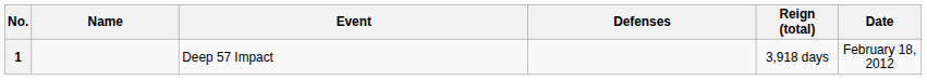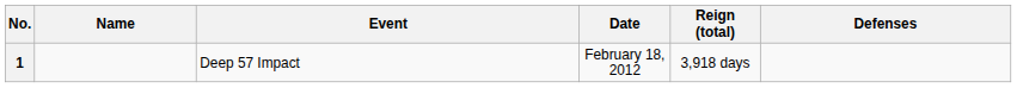 <table class="wikitable" style="width:90%;">
 <tr>
 <th style="width:2%;">No.</th>
 <th>Name</th>
 <th>Event</th>
+<th style="width:9%;">Date</th>
+<th style="width:9%;">Reign<br>(total)</th>
 <th>Defenses</th>
-<th style="width:9%;">Reign<br>(total)</th>
-<th style="width:9%;">Date</th>
 </tr>
 <tr>
 <th>1</th>
 <td><br></td>
 <td>Deep 57 Impact<br></td>
+<td align=center>February 18, 2012</td>
+<td align=center>3,918 days</td>
 <td></td>
-<td align=center>3,918 days</td>
-<td align=center>February 18, 2012</td>
 </tr>
 </table>
